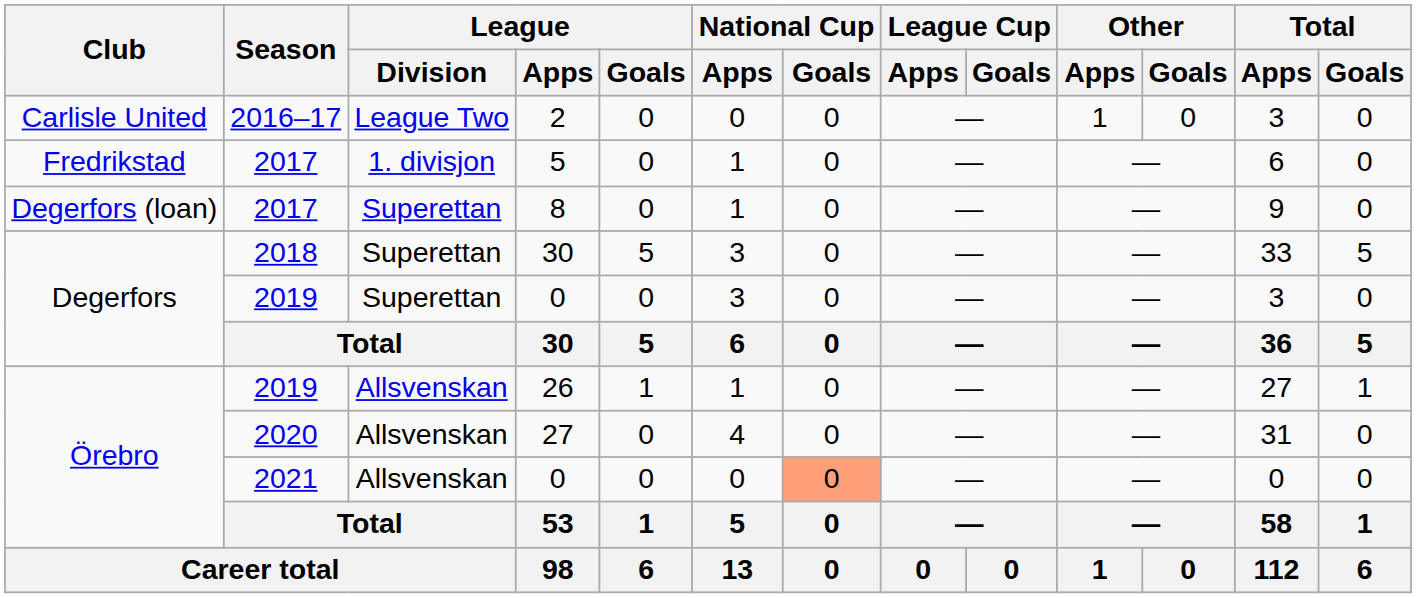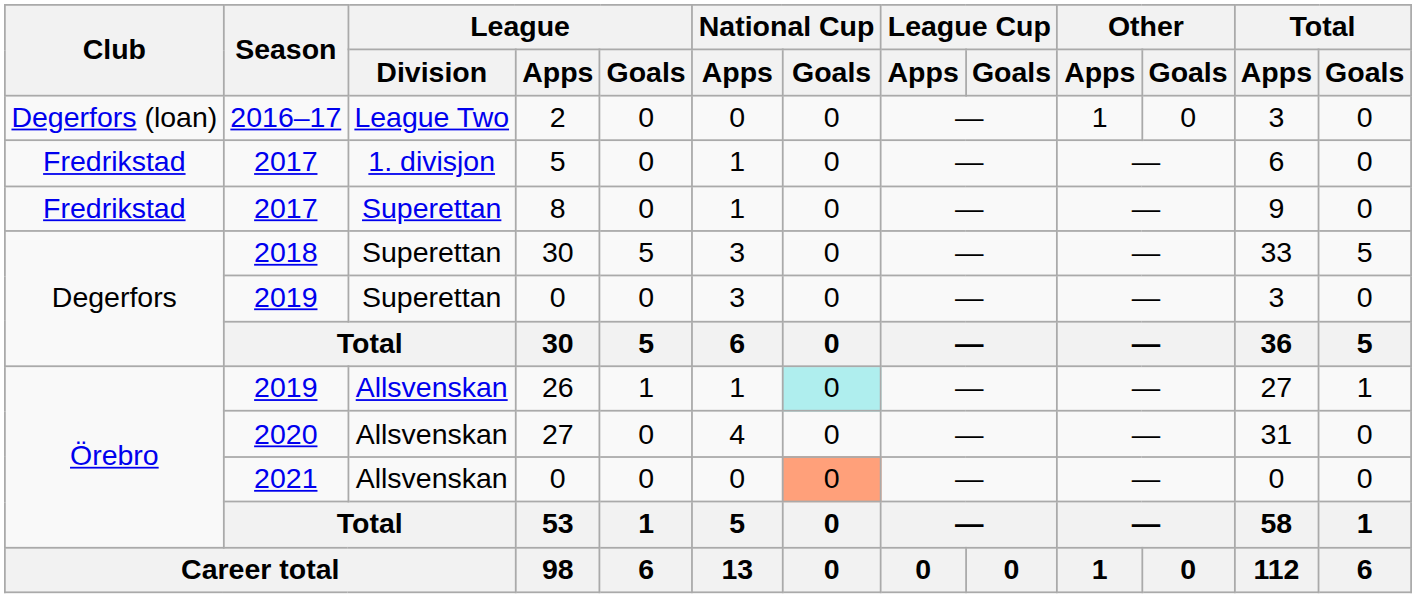 <table class="wikitable" style="text-align:center">
 <tr>
 <th rowspan="2">Club</th>
 <th rowspan="2">Season</th>
 <th colspan="3">League</th>
 <th colspan="2">National Cup</th>
 <th colspan="2">League Cup</th>
 <th colspan="2">Other</th>
 <th colspan="2">Total</th>
 </tr>
 <tr>
 <th>Division</th>
 <th>Apps</th>
 <th>Goals</th>
 <th>Apps</th>
 <th>Goals</th>
 <th>Apps</th>
 <th>Goals</th>
 <th>Apps</th>
 <th>Goals</th>
 <th>Apps</th>
 <th>Goals</th>
 </tr>
 <tr>
-<td rowspan="1"><a href='#'>Carlisle United</a></td>
+<td rowspan="1"><a href='#'>Degerfors</a> (loan)</td>
 <td><a href='#'>2016–17</a></td>
 <td><a href='#'>League Two</a></td>
 <td>2</td>
 <td>0</td>
 <td>0</td>
 <td>0</td>
 <td colspan="2">—</td>
 <td>1</td>
 <td>0</td>
 <td>3</td>
 <td>0</td>
 </tr>
 <tr>
 <td rowspan="1"><a href='#'>Fredrikstad</a></td>
 <td><a href='#'>2017</a></td>
 <td><a href='#'>1. divisjon</a></td>
 <td>5</td>
 <td>0</td>
 <td>1</td>
 <td>0</td>
 <td colspan="2">—</td>
 <td colspan="2">—</td>
 <td>6</td>
 <td>0</td>
 </tr>
 <tr>
-<td rowspan="1"><a href='#'>Degerfors</a> (loan)</td>
+<td rowspan="1"><a href='#'>Fredrikstad</a></td>
 <td><a href='#'>2017</a></td>
 <td><a href='#'>Superettan</a></td>
 <td>8</td>
 <td>0</td>
 <td>1</td>
 <td>0</td>
 <td colspan="2">—</td>
 <td colspan="2">—</td>
 <td>9</td>
 <td>0</td>
 </tr>
 <tr>
 <td rowspan="3">Degerfors</td>
 <td><a href='#'>2018</a></td>
 <td>Superettan</td>
 <td>30</td>
 <td>5</td>
 <td>3</td>
 <td>0</td>
 <td colspan="2">—</td>
 <td colspan="2">—</td>
 <td>33</td>
 <td>5</td>
 </tr>
 <tr>
 <td><a href='#'>2019</a></td>
 <td>Superettan</td>
 <td>0</td>
 <td>0</td>
 <td>3</td>
 <td>0</td>
 <td colspan="2">—</td>
 <td colspan="2">—</td>
 <td>3</td>
 <td>0</td>
 </tr>
 <tr>
 <th colspan=2>Total</th>
 <th>30</th>
 <th>5</th>
 <th>6</th>
 <th>0</th>
 <th colspan="2">—</th>
 <th colspan="2">—</th>
 <th>36</th>
 <th>5</th>
 </tr>
 <tr>
 <td rowspan="4"><a href='#'>Örebro</a></td>
 <td><a href='#'>2019</a></td>
 <td><a href='#'>Allsvenskan</a></td>
 <td>26</td>
 <td>1</td>
 <td>1</td>
-<td>0</td>
+<td style="background: paleturquoise;">0</td>
 <td colspan="2">—</td>
 <td colspan="2">—</td>
 <td>27</td>
 <td>1</td>
 </tr>
 <tr>
 <td><a href='#'>2020</a></td>
 <td>Allsvenskan</td>
 <td>27</td>
 <td>0</td>
 <td>4</td>
 <td>0</td>
 <td colspan="2">—</td>
 <td colspan="2">—</td>
 <td>31</td>
 <td>0</td>
 </tr>
 <tr>
 <td><a href='#'>2021</a></td>
 <td>Allsvenskan</td>
 <td>0</td>
 <td>0</td>
 <td>0</td>
 <td style="background: lightsalmon;">0</td>
 <td colspan="2">—</td>
 <td colspan="2">—</td>
 <td>0</td>
 <td>0</td>
 </tr>
 <tr>
 <th colspan=2>Total</th>
 <th>53</th>
 <th>1</th>
 <th>5</th>
 <th>0</th>
 <th colspan="2">—</th>
 <th colspan="2">—</th>
 <th>58</th>
 <th>1</th>
 </tr>
 <tr>
 <th colspan=3>Career total</th>
 <th>98</th>
 <th>6</th>
 <th>13</th>
 <th>0</th>
 <th>0</th>
 <th>0</th>
 <th>1</th>
 <th>0</th>
 <th>112</th>
 <th>6</th>
 </tr>
 </table>
